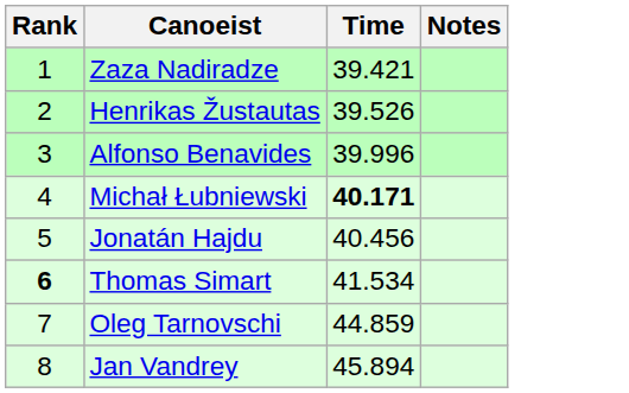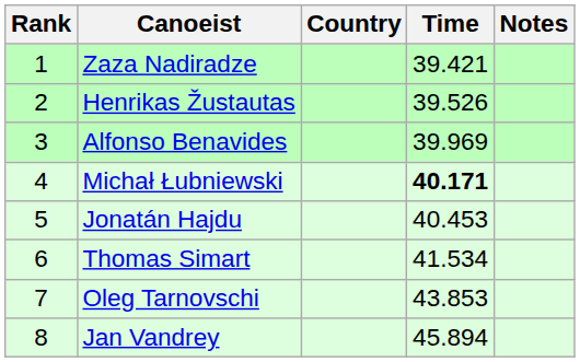 <table class="wikitable" style="text-align:center">
 <tr>
 <th>Rank</th>
 <th>Canoeist</th>
+<th>Country</th>
 <th>Time</th>
 <th>Notes</th>
 </tr>
 <tr bgcolor=bbffbb>
 <td>1</td>
 <td align="left"><a href='#'>Zaza Nadiradze</a></td>
+<td align="left"></td>
 <td>39.421</td>
 <td></td>
 </tr>
 <tr bgcolor=bbffbb>
 <td>2</td>
 <td align="left"><a href='#'>Henrikas Žustautas</a></td>
+<td align="left"></td>
 <td>39.526</td>
 <td></td>
 </tr>
 <tr bgcolor=bbffbb>
 <td>3</td>
 <td align="left"><a href='#'>Alfonso Benavides</a></td>
-<td>39.996</td>
+<td align="left"></td>
+<td>39.969</td>
 <td></td>
 </tr>
 <tr bgcolor=ddffdd>
 <td>4</td>
 <td align="left"><a href='#'>Michał Łubniewski</a></td>
+<td align="left"></td>
 <td><strong>40.171</strong></td>
 <td></td>
 </tr>
 <tr bgcolor=ddffdd>
 <td>5</td>
 <td align="left"><a href='#'>Jonatán Hajdu</a></td>
-<td>40.456</td>
+<td align="left"></td>
+<td>40.453</td>
 <td></td>
 </tr>
 <tr bgcolor=ddffdd>
-<td><strong>6</strong></td>
+<td>6</td>
 <td align="left"><a href='#'>Thomas Simart</a></td>
+<td align="left"></td>
 <td>41.534</td>
 <td></td>
 </tr>
 <tr bgcolor=ddffdd>
 <td>7</td>
 <td align="left"><a href='#'>Oleg Tarnovschi</a></td>
-<td>44.859</td>
+<td align="left"></td>
+<td>43.853</td>
 <td></td>
 </tr>
 <tr bgcolor=ddffdd>
 <td>8</td>
 <td align="left"><a href='#'>Jan Vandrey</a></td>
+<td align="left"></td>
 <td>45.894</td>
 <td></td>
 </tr>
 </table>
